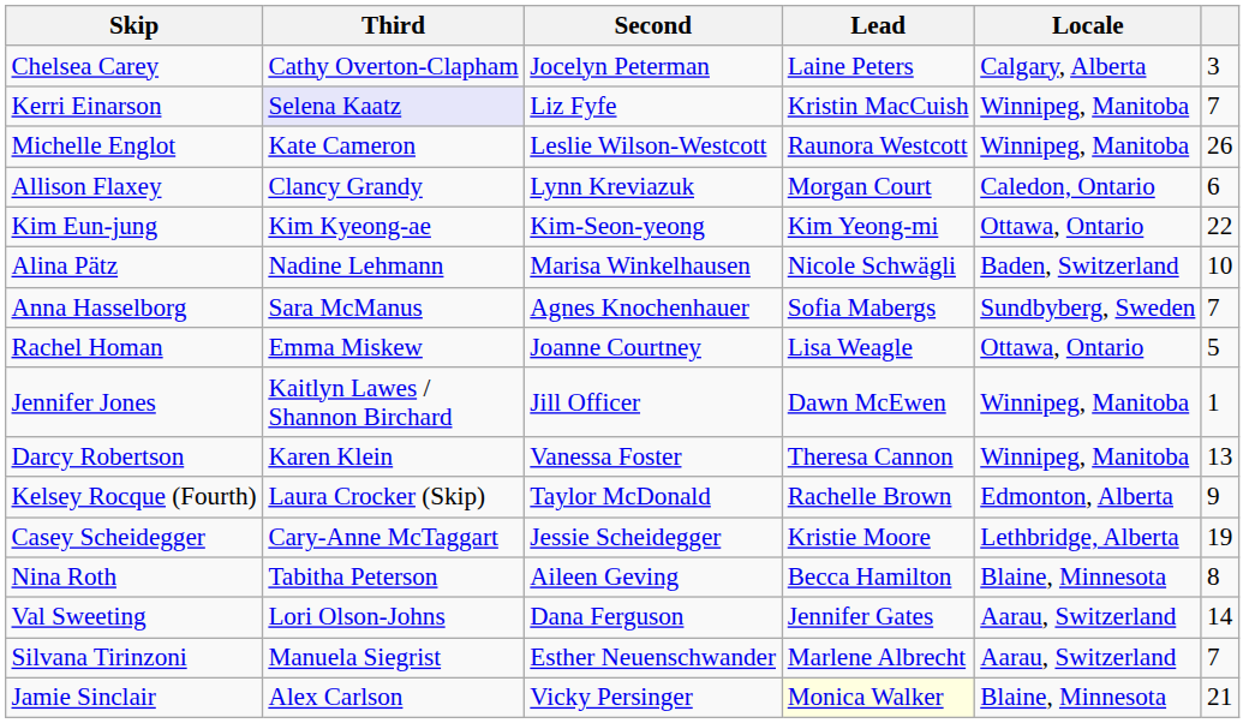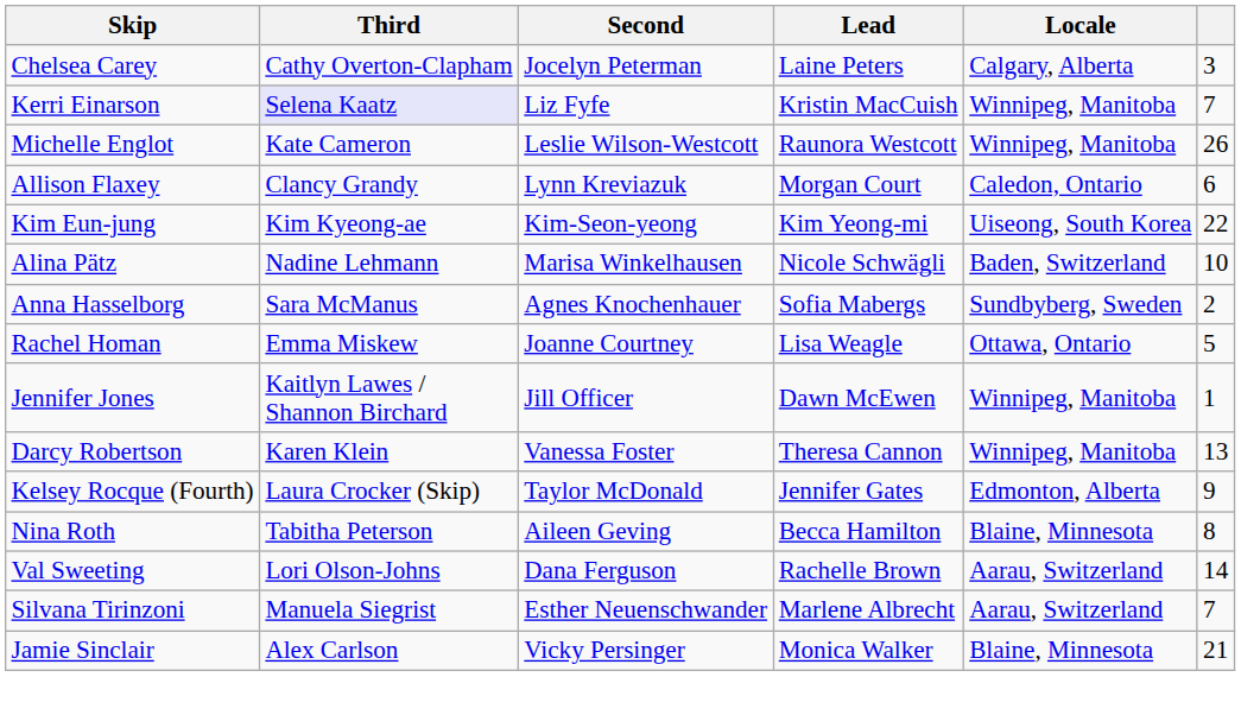 <table class=wikitable>
 <tr>
 <th>Skip</th>
 <th>Third</th>
 <th>Second</th>
 <th>Lead</th>
 <th>Locale</th>
 <th></th>
 </tr>
 <tr>
 <td><a href='#'>Chelsea Carey</a></td>
 <td><a href='#'>Cathy Overton-Clapham</a></td>
 <td><a href='#'>Jocelyn Peterman</a></td>
 <td><a href='#'>Laine Peters</a></td>
 <td> <a href='#'>Calgary</a>, <a href='#'>Alberta</a></td>
 <td>3</td>
 </tr>
 <tr>
 <td><a href='#'>Kerri Einarson</a></td>
 <td style="background: lavender;"><a href='#'>Selena Kaatz</a></td>
 <td><a href='#'>Liz Fyfe</a></td>
 <td><a href='#'>Kristin MacCuish</a></td>
 <td> <a href='#'>Winnipeg</a>, <a href='#'>Manitoba</a></td>
 <td>7</td>
 </tr>
 <tr>
 <td><a href='#'>Michelle Englot</a></td>
 <td><a href='#'>Kate Cameron</a></td>
 <td><a href='#'>Leslie Wilson-Westcott</a></td>
 <td><a href='#'>Raunora Westcott</a></td>
 <td> <a href='#'>Winnipeg</a>, <a href='#'>Manitoba</a></td>
 <td>26</td>
 </tr>
 <tr>
 <td><a href='#'>Allison Flaxey</a></td>
 <td><a href='#'>Clancy Grandy</a></td>
 <td><a href='#'>Lynn Kreviazuk</a></td>
 <td><a href='#'>Morgan Court</a></td>
 <td> <a href='#'>Caledon, Ontario</a></td>
 <td>6</td>
 </tr>
 <tr>
 <td><a href='#'>Kim Eun-jung</a></td>
 <td><a href='#'>Kim Kyeong-ae</a></td>
 <td><a href='#'>Kim-Seon-yeong</a></td>
 <td><a href='#'>Kim Yeong-mi</a></td>
-<td> <a href='#'>Ottawa</a>, <a href='#'>Ontario</a></td>
+<td> <a href='#'>Uiseong</a>, <a href='#'>South Korea</a></td>
 <td>22</td>
 </tr>
 <tr>
 <td><a href='#'>Alina Pätz</a></td>
 <td><a href='#'>Nadine Lehmann</a></td>
 <td><a href='#'>Marisa Winkelhausen</a></td>
 <td><a href='#'>Nicole Schwägli</a></td>
 <td> <a href='#'>Baden</a>, <a href='#'>Switzerland</a></td>
 <td>10</td>
 </tr>
 <tr>
 <td><a href='#'>Anna Hasselborg</a></td>
 <td><a href='#'>Sara McManus</a></td>
 <td><a href='#'>Agnes Knochenhauer</a></td>
 <td><a href='#'>Sofia Mabergs</a></td>
 <td> <a href='#'>Sundbyberg</a>, <a href='#'>Sweden</a></td>
-<td>7</td>
+<td>2</td>
 </tr>
 <tr>
 <td><a href='#'>Rachel Homan</a></td>
 <td><a href='#'>Emma Miskew</a></td>
 <td><a href='#'>Joanne Courtney</a></td>
 <td><a href='#'>Lisa Weagle</a></td>
 <td> <a href='#'>Ottawa</a>, <a href='#'>Ontario</a></td>
 <td>5</td>
 </tr>
 <tr>
 <td><a href='#'>Jennifer Jones</a></td>
 <td><a href='#'>Kaitlyn Lawes</a> / <br> <a href='#'>Shannon Birchard</a></td>
 <td><a href='#'>Jill Officer</a></td>
 <td><a href='#'>Dawn McEwen</a></td>
 <td> <a href='#'>Winnipeg</a>, <a href='#'>Manitoba</a></td>
 <td>1</td>
 </tr>
 <tr>
 <td><a href='#'>Darcy Robertson</a></td>
 <td><a href='#'>Karen Klein</a></td>
 <td><a href='#'>Vanessa Foster</a></td>
 <td><a href='#'>Theresa Cannon</a></td>
 <td> <a href='#'>Winnipeg</a>, <a href='#'>Manitoba</a></td>
 <td>13</td>
 </tr>
 <tr>
 <td><a href='#'>Kelsey Rocque</a> (Fourth)</td>
 <td><a href='#'>Laura Crocker</a> (Skip)</td>
 <td><a href='#'>Taylor McDonald</a></td>
-<td><a href='#'>Rachelle Brown</a></td>
+<td><a href='#'>Jennifer Gates</a></td>
 <td> <a href='#'>Edmonton</a>, <a href='#'>Alberta</a></td>
 <td>9</td>
-</tr>
-<tr>
-<td><a href='#'>Casey Scheidegger</a></td>
-<td><a href='#'>Cary-Anne McTaggart</a></td>
-<td><a href='#'>Jessie Scheidegger</a></td>
-<td><a href='#'>Kristie Moore</a></td>
-<td> <a href='#'>Lethbridge, Alberta</a></td>
-<td>19</td>
 </tr>
 <tr>
 <td><a href='#'>Nina Roth</a></td>
 <td><a href='#'>Tabitha Peterson</a></td>
 <td><a href='#'>Aileen Geving</a></td>
 <td><a href='#'>Becca Hamilton</a></td>
 <td> <a href='#'>Blaine</a>, <a href='#'>Minnesota</a></td>
 <td>8</td>
 </tr>
 <tr>
 <td><a href='#'>Val Sweeting</a></td>
 <td><a href='#'>Lori Olson-Johns</a></td>
 <td><a href='#'>Dana Ferguson</a></td>
-<td><a href='#'>Jennifer Gates</a></td>
+<td><a href='#'>Rachelle Brown</a></td>
 <td> <a href='#'>Aarau</a>, <a href='#'>Switzerland</a></td>
 <td>14</td>
 </tr>
 <tr>
 <td><a href='#'>Silvana Tirinzoni</a></td>
 <td><a href='#'>Manuela Siegrist</a></td>
 <td><a href='#'>Esther Neuenschwander</a></td>
 <td><a href='#'>Marlene Albrecht</a></td>
 <td> <a href='#'>Aarau</a>, <a href='#'>Switzerland</a></td>
 <td>7</td>
 </tr>
 <tr>
 <td><a href='#'>Jamie Sinclair</a></td>
 <td><a href='#'>Alex Carlson</a></td>
 <td><a href='#'>Vicky Persinger</a></td>
-<td style="background: lightyellow;"><a href='#'>Monica Walker</a></td>
+<td><a href='#'>Monica Walker</a></td>
 <td> <a href='#'>Blaine</a>, <a href='#'>Minnesota</a></td>
 <td>21</td>
 </tr>
 </table>
